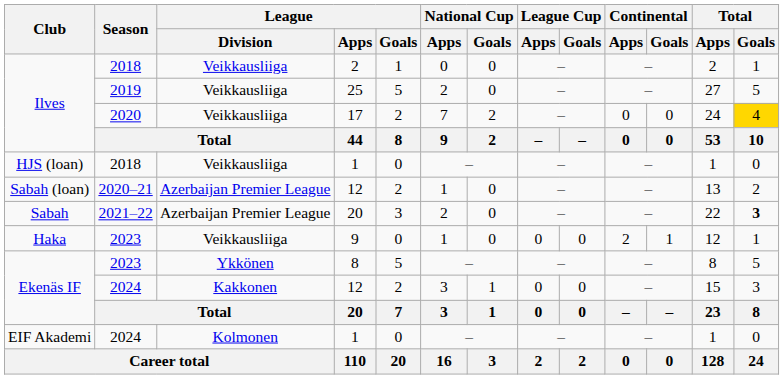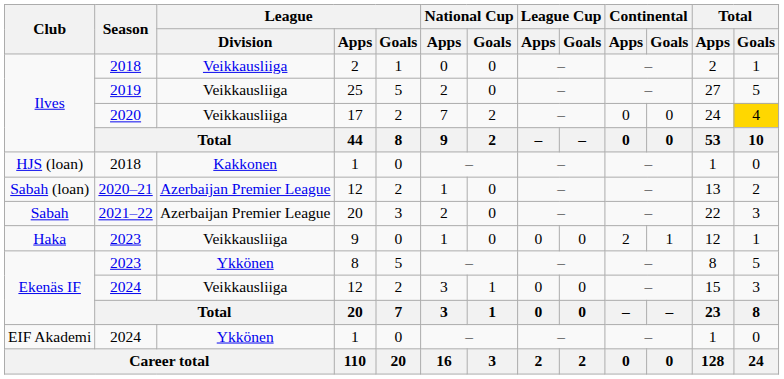 <table class="wikitable" style="text-align:center">
 <tr>
 <th rowspan="2">Club</th>
 <th rowspan="2">Season</th>
 <th colspan="3">League</th>
 <th colspan="2">National Cup</th>
 <th colspan="2">League Cup</th>
 <th colspan="2">Continental</th>
 <th colspan="2">Total</th>
 </tr>
 <tr>
 <th>Division</th>
 <th>Apps</th>
 <th>Goals</th>
 <th>Apps</th>
 <th>Goals</th>
 <th>Apps</th>
 <th>Goals</th>
 <th>Apps</th>
 <th>Goals</th>
 <th>Apps</th>
 <th>Goals</th>
 </tr>
 <tr>
 <td rowspan="4"><a href='#'>Ilves</a></td>
 <td><a href='#'>2018</a></td>
 <td><a href='#'>Veikkausliiga</a></td>
 <td>2</td>
 <td>1</td>
 <td>0</td>
 <td>0</td>
 <td colspan="2">–</td>
 <td colspan="2">–</td>
 <td>2</td>
 <td>1</td>
 </tr>
 <tr>
 <td><a href='#'>2019</a></td>
 <td>Veikkausliiga</td>
 <td>25</td>
 <td>5</td>
 <td>2</td>
 <td>0</td>
 <td colspan="2">–</td>
 <td colspan="2">–</td>
 <td>27</td>
 <td>5</td>
 </tr>
 <tr>
 <td><a href='#'>2020</a></td>
 <td>Veikkausliiga</td>
 <td>17</td>
 <td>2</td>
 <td>7</td>
 <td>2</td>
 <td colspan="2">–</td>
 <td>0</td>
 <td>0</td>
 <td>24</td>
 <td style="background: gold;">4</td>
 </tr>
 <tr>
 <th colspan="2">Total</th>
 <th>44</th>
 <th>8</th>
 <th>9</th>
 <th>2</th>
 <th>–</th>
 <th>–</th>
 <th>0</th>
 <th>0</th>
 <th>53</th>
 <th>10</th>
 </tr>
 <tr>
 <td><a href='#'>HJS</a> (loan)</td>
 <td>2018</td>
-<td>Veikkausliiga</td>
+<td><a href='#'>Kakkonen</a></td>
 <td>1</td>
 <td>0</td>
 <td colspan="2">–</td>
 <td colspan="2">–</td>
 <td colspan="2">–</td>
 <td>1</td>
 <td>0</td>
 </tr>
 <tr>
 <td><a href='#'>Sabah</a> (loan)</td>
 <td><a href='#'>2020–21</a></td>
 <td><a href='#'>Azerbaijan Premier League</a></td>
 <td>12</td>
 <td>2</td>
 <td>1</td>
 <td>0</td>
 <td colspan="2">–</td>
 <td colspan="2">–</td>
 <td>13</td>
 <td>2</td>
 </tr>
 <tr>
 <td><a href='#'>Sabah</a></td>
 <td><a href='#'>2021–22</a></td>
 <td>Azerbaijan Premier League</td>
 <td>20</td>
 <td>3</td>
 <td>2</td>
 <td>0</td>
 <td colspan="2">–</td>
 <td colspan="2">–</td>
 <td>22</td>
-<td><strong>3</strong></td>
+<td>3</td>
 </tr>
 <tr>
 <td><a href='#'>Haka</a></td>
 <td><a href='#'>2023</a></td>
 <td>Veikkausliiga</td>
 <td>9</td>
 <td>0</td>
 <td>1</td>
 <td>0</td>
 <td>0</td>
 <td>0</td>
 <td>2</td>
 <td>1</td>
 <td>12</td>
 <td>1</td>
 </tr>
 <tr>
 <td rowspan="3"><a href='#'>Ekenäs IF</a></td>
 <td><a href='#'>2023</a></td>
 <td><a href='#'>Ykkönen</a></td>
 <td>8</td>
 <td>5</td>
 <td colspan="2">–</td>
 <td colspan="2">–</td>
 <td colspan="2">–</td>
 <td>8</td>
 <td>5</td>
 </tr>
 <tr>
 <td><a href='#'>2024</a></td>
-<td><a href='#'>Kakkonen</a></td>
+<td>Veikkausliiga</td>
 <td>12</td>
 <td>2</td>
 <td>3</td>
 <td>1</td>
 <td>0</td>
 <td>0</td>
 <td colspan="2">–</td>
 <td>15</td>
 <td>3</td>
 </tr>
 <tr>
 <th colspan="2">Total</th>
 <th>20</th>
 <th>7</th>
 <th>3</th>
 <th>1</th>
 <th>0</th>
 <th>0</th>
 <th>–</th>
 <th>–</th>
 <th>23</th>
 <th>8</th>
 </tr>
 <tr>
 <td>EIF Akademi</td>
 <td>2024</td>
-<td><a href='#'>Kolmonen</a></td>
+<td><a href='#'>Ykkönen</a></td>
 <td>1</td>
 <td>0</td>
 <td colspan="2">–</td>
 <td colspan="2">–</td>
 <td colspan="2">–</td>
 <td>1</td>
 <td>0</td>
 </tr>
 <tr>
 <th colspan="3">Career total</th>
 <th>110</th>
 <th>20</th>
 <th>16</th>
 <th>3</th>
 <th>2</th>
 <th>2</th>
 <th>0</th>
 <th>0</th>
 <th>128</th>
 <th>24</th>
 </tr>
 </table>
